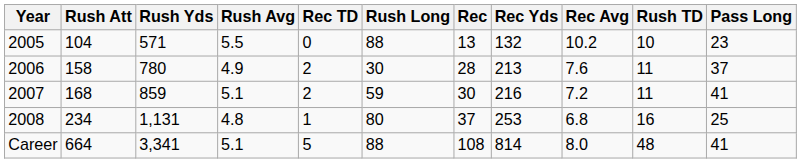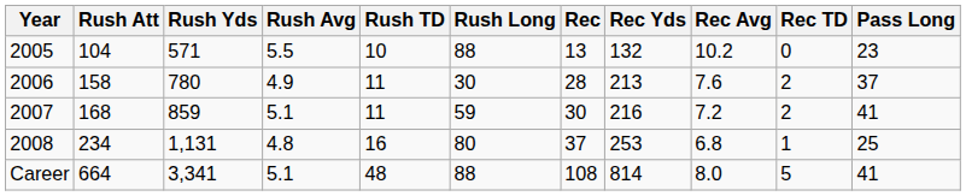 <table class="wikitable" border="1">
 <tr>
 <th>Year</th>
 <th>Rush Att</th>
 <th>Rush Yds</th>
 <th>Rush Avg</th>
-<th>Rec TD</th>
+<th>Rush TD</th>
 <th>Rush Long</th>
 <th>Rec</th>
 <th>Rec Yds</th>
 <th>Rec Avg</th>
-<th>Rush TD</th>
+<th>Rec TD</th>
 <th>Pass Long</th>
 </tr>
 <tr>
 <td>2005</td>
 <td>104</td>
 <td>571</td>
 <td>5.5</td>
-<td>0</td>
+<td>10</td>
 <td>88</td>
 <td>13</td>
 <td>132</td>
 <td>10.2</td>
-<td>10</td>
+<td>0</td>
 <td>23</td>
 </tr>
 <tr>
 <td>2006</td>
 <td>158</td>
 <td>780</td>
 <td>4.9</td>
-<td>2</td>
+<td>11</td>
 <td>30</td>
 <td>28</td>
 <td>213</td>
 <td>7.6</td>
-<td>11</td>
+<td>2</td>
 <td>37</td>
 </tr>
 <tr>
 <td>2007</td>
 <td>168</td>
 <td>859</td>
 <td>5.1</td>
-<td>2</td>
+<td>11</td>
 <td>59</td>
 <td>30</td>
 <td>216</td>
 <td>7.2</td>
-<td>11</td>
+<td>2</td>
 <td>41</td>
 </tr>
 <tr>
 <td>2008</td>
 <td>234</td>
 <td>1,131</td>
 <td>4.8</td>
-<td>1</td>
+<td>16</td>
 <td>80</td>
 <td>37</td>
 <td>253</td>
 <td>6.8</td>
-<td>16</td>
+<td>1</td>
 <td>25</td>
 </tr>
 <tr>
 <td>Career</td>
 <td>664</td>
 <td>3,341</td>
 <td>5.1</td>
-<td>5</td>
+<td>48</td>
 <td>88</td>
 <td>108</td>
 <td>814</td>
 <td>8.0</td>
-<td>48</td>
+<td>5</td>
 <td>41</td>
 </tr>
 </table>
